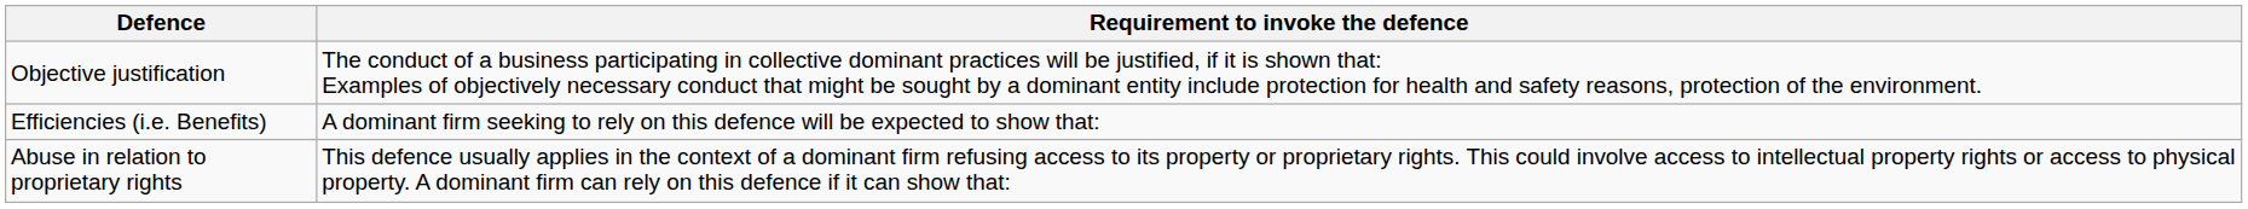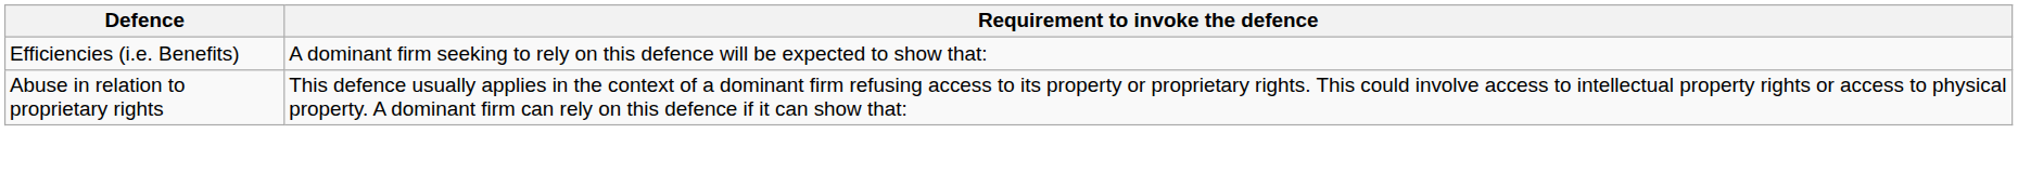 <table class="wikitable">
 <tr>
 <th>Defence</th>
 <th>Requirement to invoke the defence</th>
-</tr>
-<tr>
-<td>Objective justification</td>
-<td>The conduct of a business participating in collective dominant practices will be justified, if it is shown that:<br>Examples of objectively necessary conduct that might be sought by a dominant entity include protection for health and safety reasons, protection of the environment.</td>
 </tr>
 <tr>
 <td>Efficiencies (i.e. Benefits)</td>
 <td>A dominant firm seeking to rely on this defence will be expected to show that:<br></td>
 </tr>
 <tr>
 <td>Abuse in relation to proprietary rights</td>
 <td>This defence usually applies in the context of a dominant firm refusing access to its property or proprietary rights. This could involve access to intellectual property rights or access to physical property. A dominant firm can rely on this defence if it can show that:<br></td>
 </tr>
 </table>
